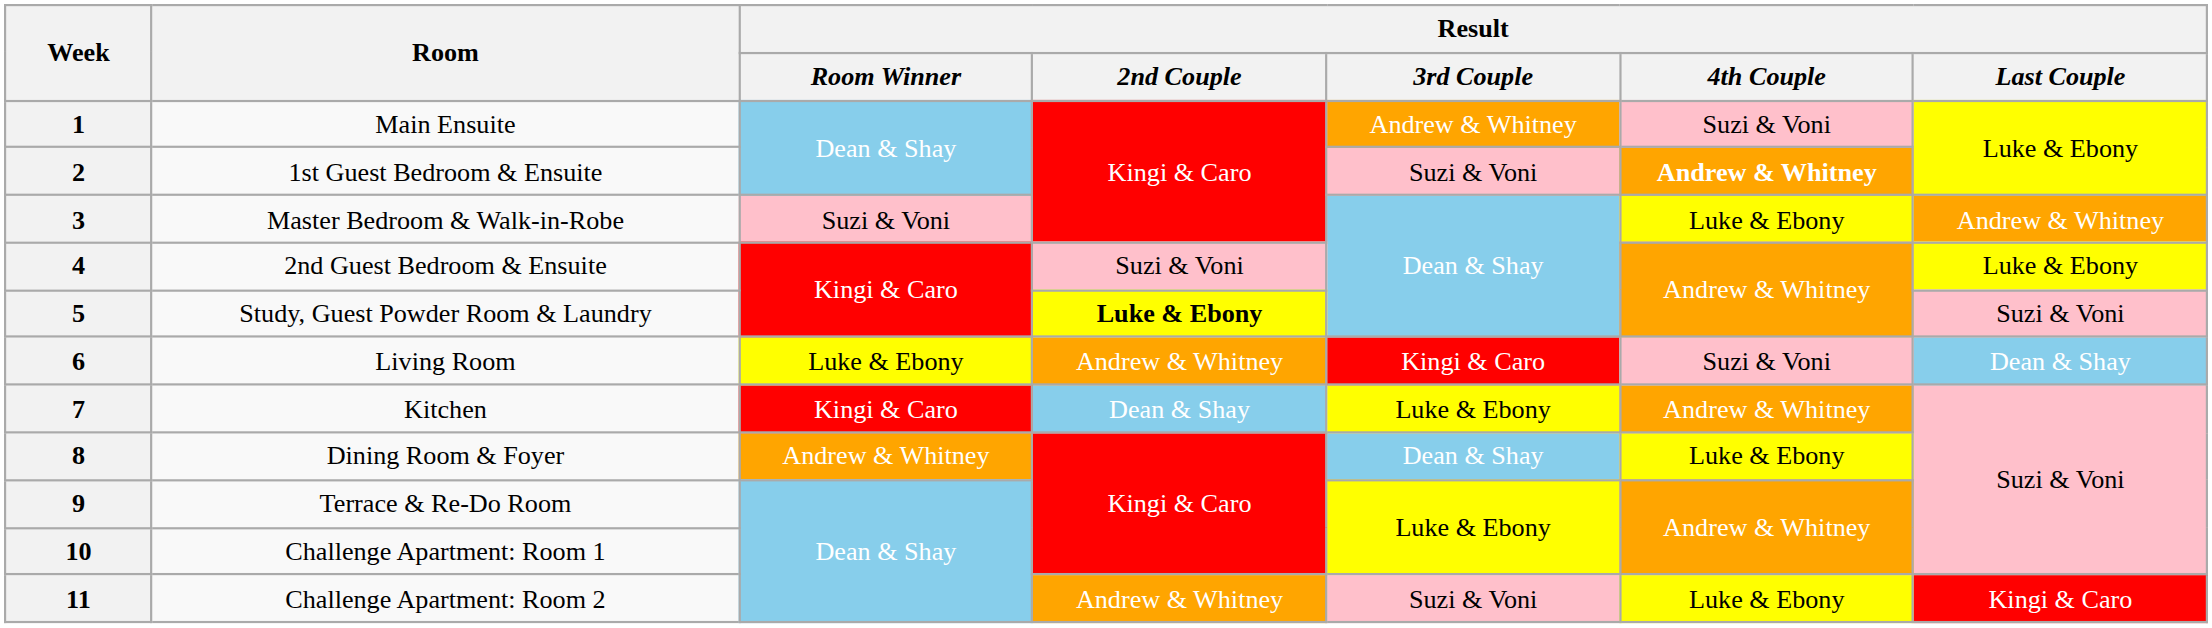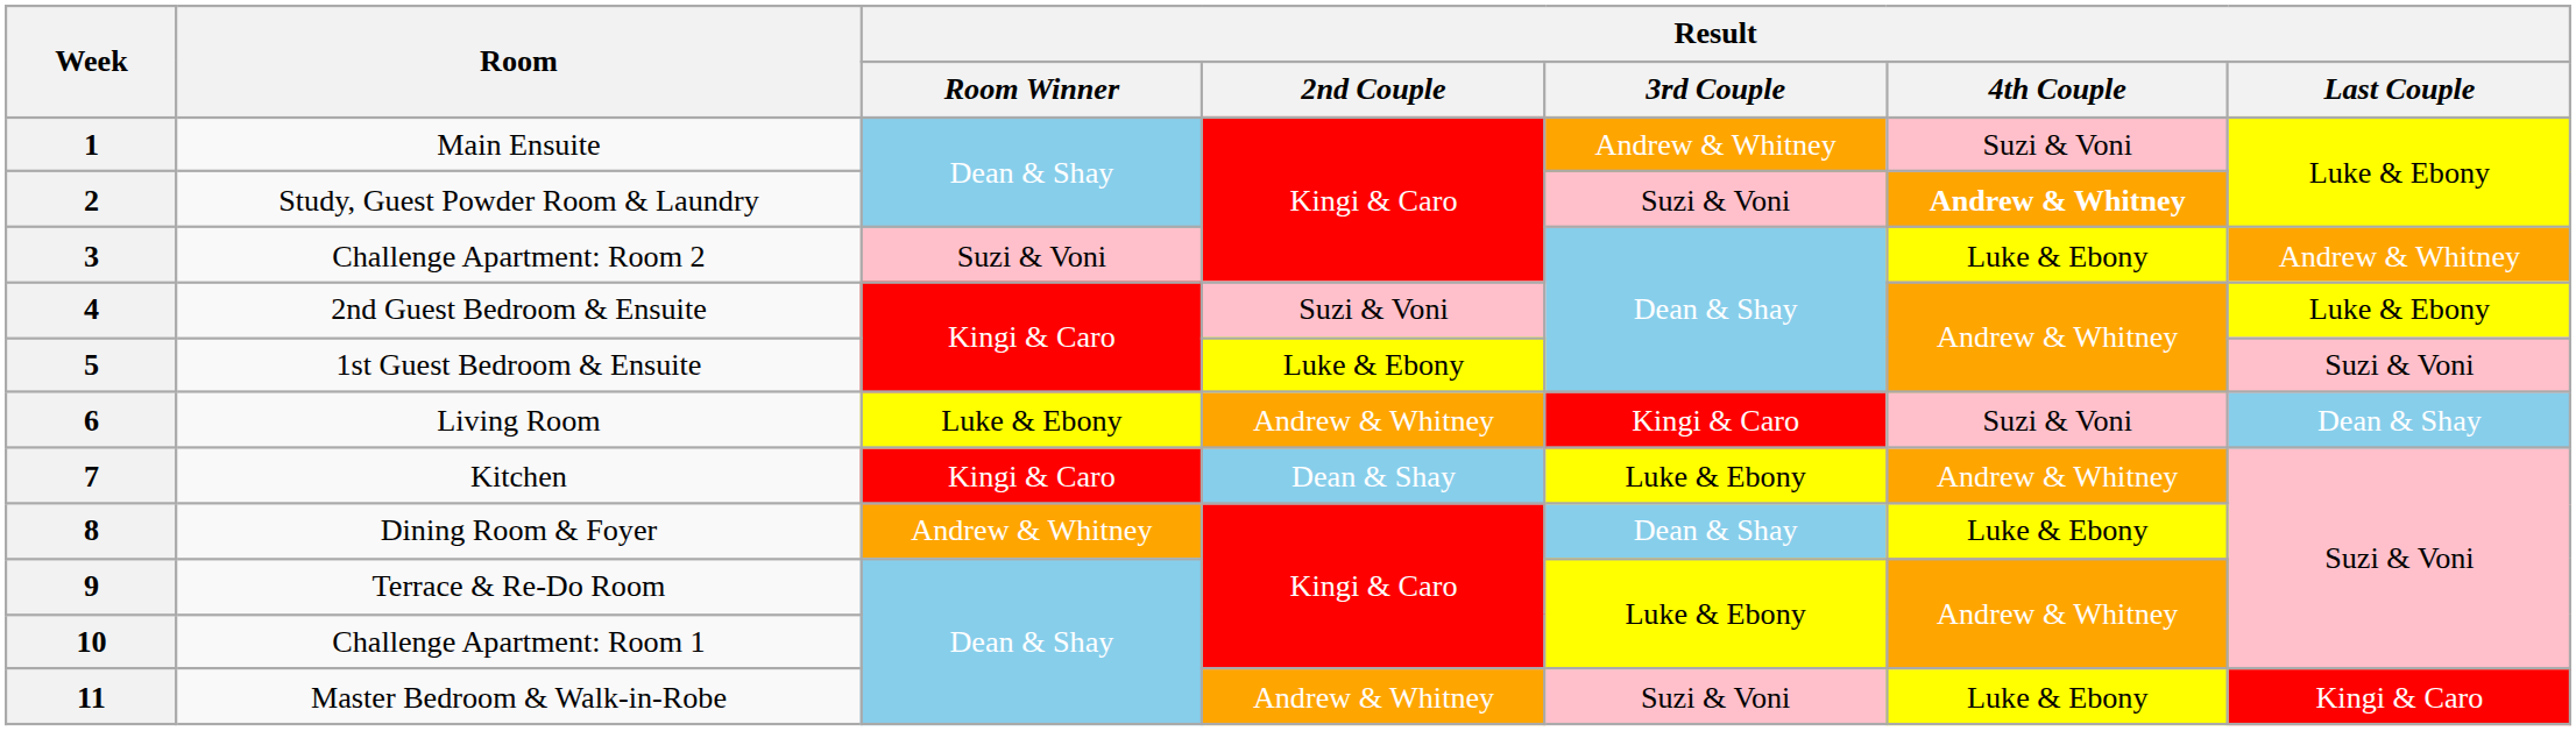 <table class="wikitable" style="text-align: center; font-size: 9pt; line-height:16px; width:80%">
 <tr>
 <th rowspan="2" style="width:5%;">Week</th>
 <th rowspan="2" style="width:20%;">Room</th>
 <th colspan="5">Result</th>
 </tr>
 <tr>
 <th style="width:10%;"><em>Room Winner</em></th>
 <th style="width:10%;"><em>2nd Couple</em></th>
 <th style="width:10%;"><em>3rd Couple</em></th>
 <th style="width:10%;"><em>4th Couple</em></th>
 <th style="width:10%;"><em>Last Couple</em></th>
 </tr>
 <tr>
 <th>1</th>
 <td>Main Ensuite</td>
 <td scope="col" style="background:skyblue; color:white;" rowspan="2">Dean & Shay</td>
 <td scope="col" style="background:red; color:white;" rowspan="3">Kingi & Caro</td>
 <td scope="col" style="background:orange; color:white;">Andrew & Whitney</td>
 <td scope="col" style="background:pink; color:black;">Suzi & Voni</td>
 <td scope="col" style="background:yellow; color:black;" rowspan="2">Luke & Ebony</td>
 </tr>
 <tr>
 <th>2</th>
-<td>1st Guest Bedroom & Ensuite</td>
+<td>Study, Guest Powder Room & Laundry</td>
 <td scope="col" style="background:pink; color:black;">Suzi & Voni</td>
 <td scope="col" style="background:orange; color:white;"><strong>Andrew & Whitney</strong></td>
 </tr>
 <tr>
 <th>3</th>
-<td>Master Bedroom & Walk-in-Robe</td>
+<td>Challenge Apartment: Room 2</td>
 <td scope="col" style="background:pink; color:black;">Suzi & Voni</td>
 <td scope="col" style="background:skyblue; color:white;" rowspan="3">Dean & Shay</td>
 <td scope="col" style="background:yellow; color:black;">Luke & Ebony</td>
 <td scope="col" style="background:orange; color:white;">Andrew & Whitney</td>
 </tr>
 <tr>
 <th>4</th>
 <td>2nd Guest Bedroom & Ensuite</td>
 <td rowspan="2" scope="col" style="background:red; color:white;">Kingi & Caro</td>
 <td scope="col" style="background:pink; color:black;">Suzi & Voni</td>
 <td scope="col" style="background:orange; color:white;" rowspan="2">Andrew & Whitney</td>
 <td scope="col" style="background:yellow; color:black;">Luke & Ebony</td>
 </tr>
 <tr>
 <th>5</th>
-<td>Study, Guest Powder Room & Laundry</td>
-<td scope="col" style="background:yellow; color:black;"><strong>Luke & Ebony</strong></td>
+<td>1st Guest Bedroom & Ensuite</td>
+<td scope="col" style="background:yellow; color:black;">Luke & Ebony</td>
 <td scope="col" style="background:pink; color:black;">Suzi & Voni</td>
 </tr>
 <tr>
 <th>6</th>
 <td>Living Room</td>
 <td scope="col" style="background:yellow; color:black;">Luke & Ebony</td>
 <td scope="col" style="background:orange; color:white;">Andrew & Whitney</td>
 <td scope="col" style="background:red; color:white;">Kingi & Caro</td>
 <td scope="col" style="background:pink; color:black;">Suzi & Voni</td>
 <td scope="col" style="background:skyblue; color:white;">Dean & Shay</td>
 </tr>
 <tr>
 <th>7</th>
 <td>Kitchen</td>
 <td scope="col" style="background:red; color:white;">Kingi & Caro</td>
 <td scope="col" style="background:skyblue; color:white;">Dean & Shay</td>
 <td scope="col" style="background:yellow; color:black;">Luke & Ebony</td>
 <td scope="col" style="background:orange; color:white;">Andrew & Whitney</td>
 <td rowspan="4" scope="col" style="background:pink; color:black;">Suzi & Voni</td>
 </tr>
 <tr>
 <th>8</th>
 <td>Dining Room & Foyer</td>
 <td scope="col" style="background:orange; color:white;">Andrew & Whitney</td>
 <td rowspan="3" scope="col" style="background:red; color:white;">Kingi & Caro</td>
 <td scope="col" style="background:skyblue; color:white;">Dean & Shay</td>
 <td scope="col" style="background:yellow; color:black;">Luke & Ebony</td>
 </tr>
 <tr>
 <th>9</th>
 <td>Terrace & Re-Do Room</td>
 <td rowspan="3" scope="col" style="background:skyblue; color:white;">Dean & Shay</td>
 <td rowspan="2" scope="col" style="background:yellow; color:black;">Luke & Ebony</td>
 <td rowspan="2" scope="col" style="background:orange; color:white;">Andrew & Whitney</td>
 </tr>
 <tr>
 <th>10</th>
 <td>Challenge Apartment: Room 1</td>
 </tr>
 <tr>
 <th>11</th>
-<td>Challenge Apartment: Room 2</td>
+<td>Master Bedroom & Walk-in-Robe</td>
 <td scope="col" style="background:orange; color:white;">Andrew & Whitney</td>
 <td scope="col" style="background:pink; color:black;">Suzi & Voni</td>
 <td scope="col" style="background:yellow; color:black;">Luke & Ebony</td>
 <td scope="col" style="background:red; color:white;">Kingi & Caro</td>
 </tr>
 </table>
